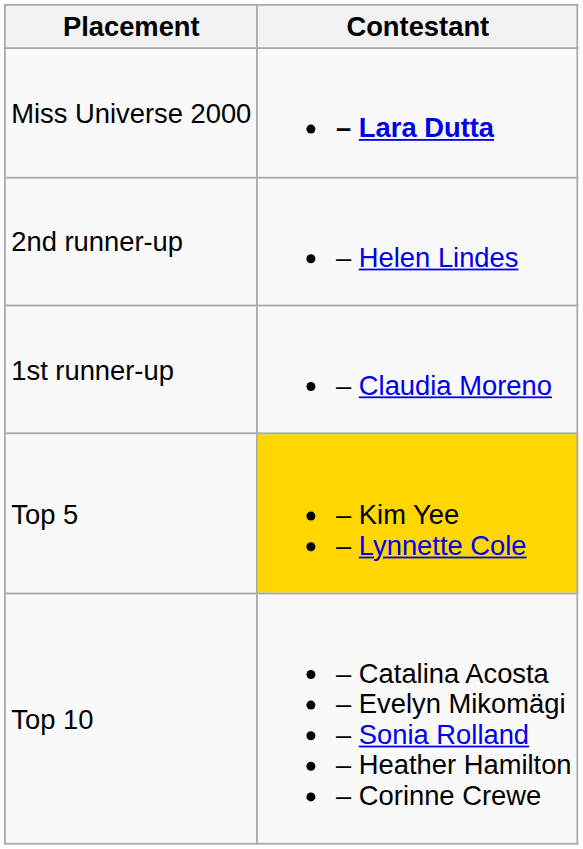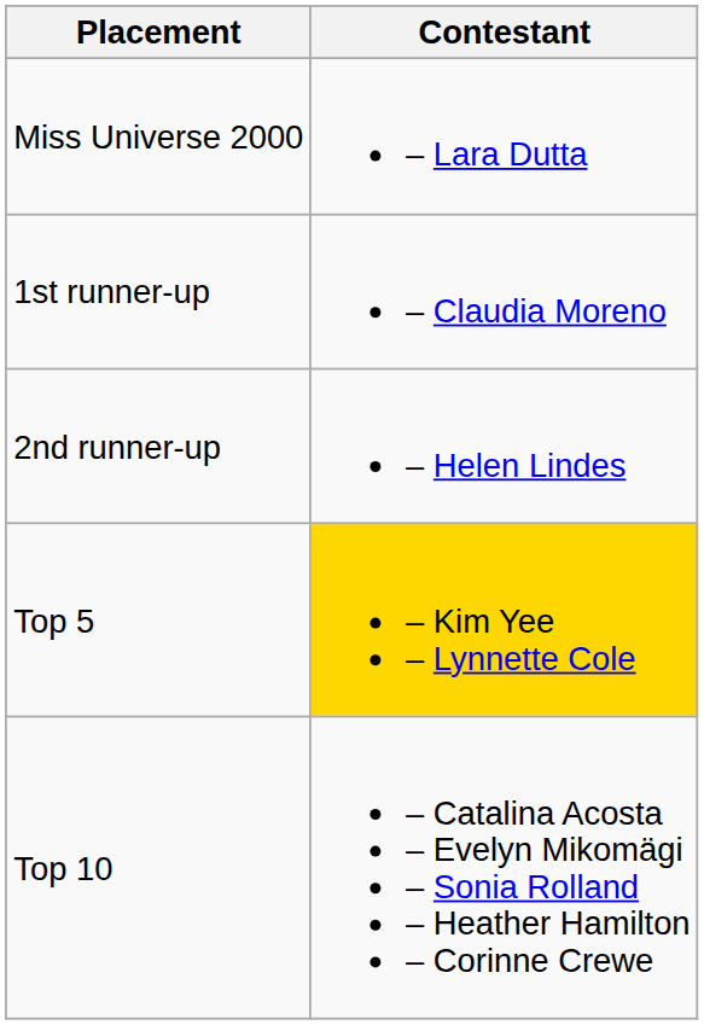 <table class="wikitable sortable" style="font-size:95%;">
 <tr>
 <th>Placement</th>
 <th>Contestant</th>
 </tr>
 <tr>
 <td>Miss Universe 2000</td>
-<td><strong><br><ul><li> – <a href='#'>Lara Dutta</a></li></ul></strong></td>
+<td><br><ul><li> – <a href='#'>Lara Dutta</a></li></ul></td>
+</tr>
+<tr>
+<td>1st runner-up</td>
+<td><br><ul><li> – <a href='#'>Claudia Moreno</a></li></ul></td>
 </tr>
 <tr>
 <td>2nd runner-up</td>
 <td><br><ul><li> – <a href='#'>Helen Lindes</a></li></ul></td>
-</tr>
-<tr>
-<td>1st runner-up</td>
-<td><br><ul><li> – <a href='#'>Claudia Moreno</a></li></ul></td>
 </tr>
 <tr>
 <td>Top 5</td>
 <td style="background: gold;"><br><ul><li> – Kim Yee</li><li> – <a href='#'>Lynnette Cole</a></li></ul></td>
 </tr>
 <tr>
 <td>Top 10</td>
 <td><br><ul><li> – Catalina Acosta</li><li> – Evelyn Mikomägi</li><li> – <a href='#'>Sonia Rolland</a></li><li> – Heather Hamilton</li><li> – Corinne Crewe</li></ul></td>
 </tr>
 </table>
